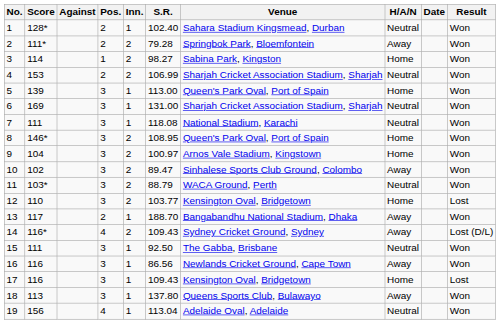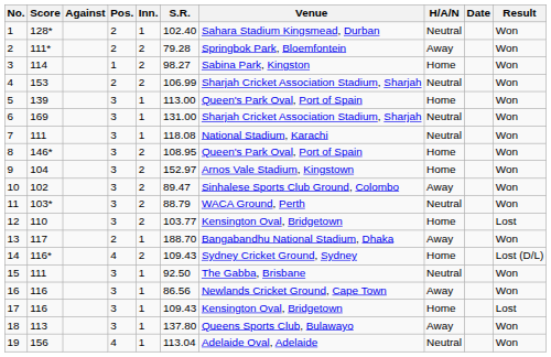 <table class="wikitable sortable">
 <tr>
 <th>No.</th>
 <th>Score</th>
 <th>Against</th>
 <th>Pos.</th>
 <th>Inn.</th>
 <th>S.R.</th>
 <th>Venue</th>
 <th>H/A/N</th>
 <th>Date</th>
 <th>Result</th>
 </tr>
 <tr>
 <td>1</td>
 <td> 128*</td>
 <td></td>
 <td>2</td>
 <td>1</td>
 <td>102.40</td>
 <td><a href='#'>Sahara Stadium Kingsmead</a>, <a href='#'>Durban</a></td>
 <td>Neutral</td>
 <td></td>
 <td>Won</td>
 </tr>
 <tr>
 <td>2</td>
 <td> 111*</td>
 <td></td>
 <td>2</td>
 <td>2</td>
 <td>79.28</td>
 <td><a href='#'>Springbok Park</a>, <a href='#'>Bloemfontein</a></td>
 <td>Away</td>
 <td></td>
 <td>Won</td>
 </tr>
 <tr>
 <td>3</td>
 <td> 114</td>
 <td></td>
 <td>1</td>
 <td>2</td>
 <td>98.27</td>
 <td><a href='#'>Sabina Park</a>, <a href='#'>Kingston</a></td>
 <td>Home</td>
 <td></td>
 <td>Won</td>
 </tr>
 <tr>
 <td>4</td>
 <td> 153</td>
 <td></td>
 <td>2</td>
 <td>2</td>
 <td>106.99</td>
 <td><a href='#'>Sharjah Cricket Association Stadium</a>, <a href='#'>Sharjah</a></td>
 <td>Neutral</td>
 <td></td>
 <td>Won</td>
 </tr>
 <tr>
 <td>5</td>
 <td> 139</td>
 <td></td>
 <td>3</td>
 <td>1</td>
 <td>113.00</td>
 <td><a href='#'>Queen's Park Oval</a>, <a href='#'>Port of Spain</a></td>
 <td>Home</td>
 <td></td>
 <td>Won</td>
 </tr>
 <tr>
 <td>6</td>
 <td> 169</td>
 <td></td>
 <td>3</td>
 <td>1</td>
 <td>131.00</td>
 <td><a href='#'>Sharjah Cricket Association Stadium</a>, <a href='#'>Sharjah</a></td>
 <td>Neutral</td>
 <td></td>
 <td>Won</td>
 </tr>
 <tr>
 <td>7</td>
 <td> 111</td>
 <td></td>
 <td>3</td>
 <td>1</td>
 <td>118.08</td>
 <td><a href='#'>National Stadium</a>, <a href='#'>Karachi</a></td>
 <td>Neutral</td>
 <td></td>
 <td>Won</td>
 </tr>
 <tr>
 <td>8</td>
 <td> 146*</td>
 <td></td>
 <td>3</td>
 <td>2</td>
 <td>108.95</td>
 <td><a href='#'>Queen's Park Oval</a>, <a href='#'>Port of Spain</a></td>
 <td>Home</td>
 <td></td>
 <td>Won</td>
 </tr>
 <tr>
 <td>9</td>
 <td> 104</td>
 <td></td>
 <td>3</td>
 <td>2</td>
-<td>100.97</td>
+<td>152.97</td>
 <td><a href='#'>Arnos Vale Stadium</a>, <a href='#'>Kingstown</a></td>
 <td>Home</td>
 <td></td>
 <td>Won</td>
 </tr>
 <tr>
 <td>10</td>
 <td> 102</td>
 <td></td>
 <td>3</td>
 <td>2</td>
 <td>89.47</td>
 <td><a href='#'>Sinhalese Sports Club Ground</a>, <a href='#'>Colombo</a></td>
 <td>Away</td>
 <td></td>
 <td>Won</td>
 </tr>
 <tr>
 <td>11</td>
 <td> 103*</td>
 <td></td>
 <td>3</td>
 <td>2</td>
 <td>88.79</td>
 <td><a href='#'>WACA Ground</a>, <a href='#'>Perth</a></td>
 <td>Neutral</td>
 <td></td>
 <td>Won</td>
 </tr>
 <tr>
 <td>12</td>
 <td> 110</td>
 <td></td>
 <td>3</td>
 <td>2</td>
 <td>103.77</td>
 <td><a href='#'>Kensington Oval</a>, <a href='#'>Bridgetown</a></td>
 <td>Home</td>
 <td></td>
 <td>Lost</td>
 </tr>
 <tr>
 <td>13</td>
 <td> 117</td>
 <td></td>
 <td>2</td>
 <td>1</td>
 <td>188.70</td>
 <td><a href='#'>Bangabandhu National Stadium</a>, <a href='#'>Dhaka</a></td>
 <td>Away</td>
 <td></td>
 <td>Won</td>
 </tr>
 <tr>
 <td>14</td>
 <td> 116*</td>
 <td></td>
 <td>4</td>
 <td>2</td>
 <td>109.43</td>
 <td><a href='#'>Sydney Cricket Ground</a>, <a href='#'>Sydney</a></td>
-<td>Away</td>
+<td>Home</td>
 <td></td>
 <td>Lost (D/L)</td>
 </tr>
 <tr>
 <td>15</td>
 <td> 111</td>
 <td></td>
 <td>3</td>
 <td>1</td>
 <td>92.50</td>
 <td><a href='#'>The Gabba</a>, <a href='#'>Brisbane</a></td>
 <td>Neutral</td>
 <td></td>
 <td>Won</td>
 </tr>
 <tr>
 <td>16</td>
 <td> 116</td>
 <td></td>
 <td>3</td>
 <td>1</td>
 <td>86.56</td>
 <td><a href='#'>Newlands Cricket Ground</a>, <a href='#'>Cape Town</a></td>
 <td>Away</td>
 <td></td>
 <td>Won</td>
 </tr>
 <tr>
 <td>17</td>
 <td> 116</td>
 <td></td>
 <td>3</td>
 <td>1</td>
 <td>109.43</td>
 <td><a href='#'>Kensington Oval</a>, <a href='#'>Bridgetown</a></td>
 <td>Home</td>
 <td></td>
 <td>Lost</td>
 </tr>
 <tr>
 <td>18</td>
 <td> 113</td>
 <td></td>
 <td>3</td>
 <td>1</td>
 <td>137.80</td>
 <td><a href='#'>Queens Sports Club</a>, <a href='#'>Bulawayo</a></td>
 <td>Away</td>
 <td></td>
 <td>Won</td>
 </tr>
 <tr>
 <td>19</td>
 <td> 156</td>
 <td></td>
 <td>4</td>
 <td>1</td>
 <td>113.04</td>
 <td><a href='#'>Adelaide Oval</a>, <a href='#'>Adelaide</a></td>
 <td>Neutral</td>
 <td></td>
 <td>Won</td>
 </tr>
 </table>
